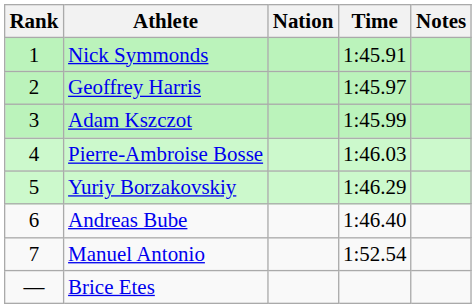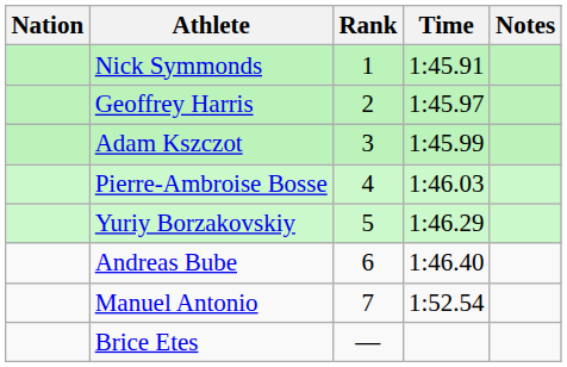 <table class="wikitable sortable" style="text-align:center">
 <tr>
+<th>Nation</th>
+<th>Athlete</th>
 <th>Rank</th>
-<th>Athlete</th>
-<th>Nation</th>
 <th>Time</th>
 <th>Notes</th>
 </tr>
 <tr bgcolor=bbf3bb>
+<td align=left></td>
+<td align=left><a href='#'>Nick Symmonds</a></td>
 <td>1</td>
-<td align=left><a href='#'>Nick Symmonds</a></td>
-<td align=left></td>
 <td>1:45.91</td>
 <td></td>
 </tr>
 <tr bgcolor=bbf3bb>
+<td align=left></td>
+<td align=left><a href='#'>Geoffrey Harris</a></td>
 <td>2</td>
-<td align=left><a href='#'>Geoffrey Harris</a></td>
-<td align=left></td>
 <td>1:45.97</td>
 <td></td>
 </tr>
 <tr bgcolor=bbf3bb>
+<td align=left></td>
+<td align=left><a href='#'>Adam Kszczot</a></td>
 <td>3</td>
-<td align=left><a href='#'>Adam Kszczot</a></td>
-<td align=left></td>
 <td>1:45.99</td>
 <td></td>
 </tr>
 <tr bgcolor=ccf9cc>
+<td align=left></td>
+<td align=left><a href='#'>Pierre-Ambroise Bosse</a></td>
 <td>4</td>
-<td align=left><a href='#'>Pierre-Ambroise Bosse</a></td>
-<td align=left></td>
 <td>1:46.03</td>
 <td></td>
 </tr>
 <tr bgcolor=ccf9cc>
+<td align=left></td>
+<td align=left><a href='#'>Yuriy Borzakovskiy</a></td>
 <td>5</td>
-<td align=left><a href='#'>Yuriy Borzakovskiy</a></td>
-<td align=left></td>
 <td>1:46.29</td>
 <td></td>
 </tr>
 <tr>
+<td align=left></td>
+<td align=left><a href='#'>Andreas Bube</a></td>
 <td>6</td>
-<td align=left><a href='#'>Andreas Bube</a></td>
-<td align=left></td>
 <td>1:46.40</td>
 <td></td>
 </tr>
 <tr>
+<td align=left></td>
+<td align=left><a href='#'>Manuel Antonio</a></td>
 <td>7</td>
-<td align=left><a href='#'>Manuel Antonio</a></td>
-<td align=left></td>
 <td>1:52.54</td>
 <td></td>
 </tr>
 <tr>
+<td align=left></td>
+<td align=left><a href='#'>Brice Etes</a></td>
 <td data-sort-value-8>—</td>
-<td align=left><a href='#'>Brice Etes</a></td>
-<td align=left></td>
 <td data-sort-value=9:99.99></td>
 <td></td>
 </tr>
 </table>
